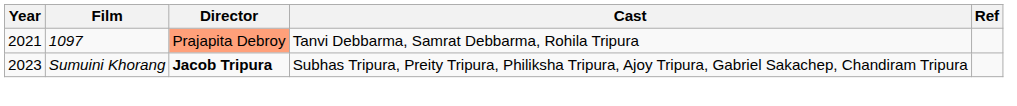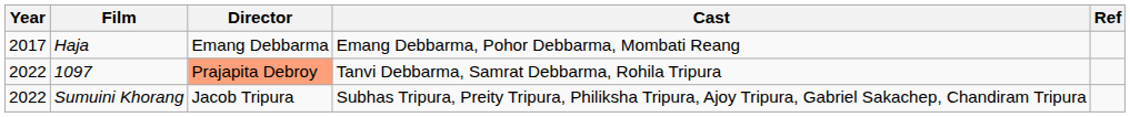 <table class="wikitable">
 <tr>
 <th>Year</th>
 <th>Film</th>
 <th>Director</th>
 <th>Cast</th>
 <th>Ref</th>
 </tr>
 <tr>
-<td>2021</td>
+<td>2017</td>
+<td><em>Haja</em></td>
+<td>Emang Debbarma</td>
+<td>Emang Debbarma, Pohor Debbarma, Mombati Reang</td>
+<td></td>
+</tr>
+<tr>
+<td>2022</td>
 <td><em>1097</em></td>
 <td style="background: lightsalmon;">Prajapita Debroy</td>
 <td>Tanvi Debbarma, Samrat Debbarma, Rohila Tripura</td>
 <td></td>
 </tr>
 <tr>
-<td>2023</td>
+<td>2022</td>
 <td><em>Sumuini Khorang</em></td>
-<td><strong>Jacob Tripura</strong></td>
+<td>Jacob Tripura</td>
 <td>Subhas Tripura, Preity Tripura, Philiksha Tripura, Ajoy Tripura, Gabriel Sakachep, Chandiram Tripura</td>
 <td></td>
 </tr>
 </table>
